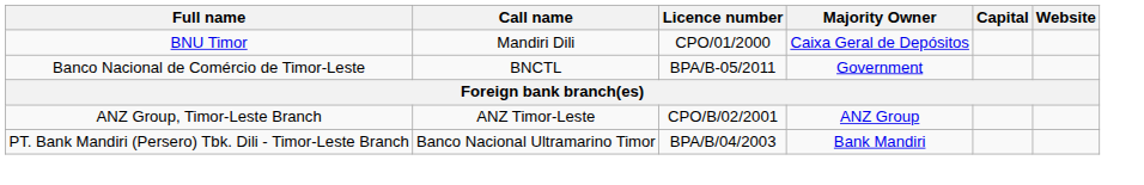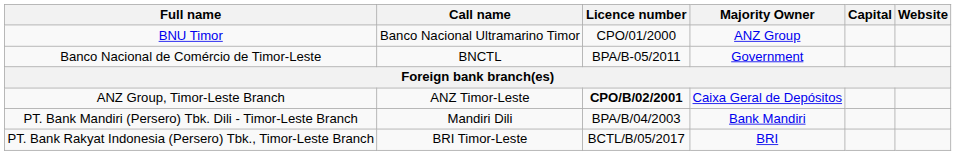 <table class="wikitable sortable" style="text-align:center">
 <tr>
 <th>Full name</th>
 <th>Call name</th>
 <th>Licence number</th>
 <th>Majority Owner</th>
 <th>Capital</th>
 <th>Website</th>
 </tr>
 <tr>
 <td><a href='#'>BNU Timor</a></td>
-<td>Mandiri Dili</td>
+<td>Banco Nacional Ultramarino Timor</td>
 <td>CPO/01/2000</td>
-<td><a href='#'>Caixa Geral de Depósitos</a></td>
+<td><a href='#'>ANZ Group</a></td>
 <td></td>
 <td></td>
 </tr>
 <tr>
 <td>Banco Nacional de Comércio de Timor-Leste</td>
 <td>BNCTL</td>
 <td>BPA/B-05/2011</td>
 <td><a href='#'>Government</a></td>
 <td></td>
 <td></td>
 </tr>
 <tr>
 <th colspan=6>Foreign bank branch(es)</th>
 </tr>
 <tr>
 <td>ANZ Group, Timor-Leste Branch</td>
 <td>ANZ Timor-Leste</td>
-<td>CPO/B/02/2001</td>
-<td><a href='#'>ANZ Group</a></td>
+<td><strong>CPO/B/02/2001</strong></td>
+<td><a href='#'>Caixa Geral de Depósitos</a></td>
 <td></td>
 <td></td>
 </tr>
 <tr>
 <td>PT. Bank Mandiri (Persero) Tbk. Dili - Timor-Leste Branch</td>
-<td>Banco Nacional Ultramarino Timor</td>
+<td>Mandiri Dili</td>
 <td>BPA/B/04/2003</td>
 <td><a href='#'>Bank Mandiri</a></td>
 <td></td>
 <td></td>
 </tr>
+<tr>
+<td>PT. Bank Rakyat Indonesia (Persero) Tbk., Timor-Leste Branch</td>
+<td>BRI Timor-Leste</td>
+<td>BCTL/B/05/2017</td>
+<td><a href='#'>BRI</a></td>
+<td></td>
+<td></td>
+</tr>
 </table>
